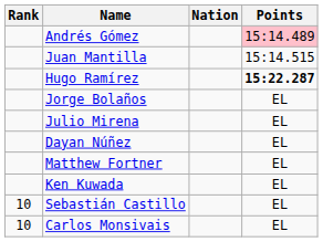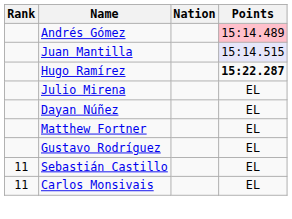 <table class="wikitable sortable">
 <tr>
 <th>Rank</th>
 <th>Name</th>
 <th>Nation</th>
 <th>Points</th>
 </tr>
 <tr>
 <td align="center"></td>
 <td><a href='#'>Andrés Gómez</a></td>
 <td></td>
 <td align="center" style="background: pink;">15:14.489</td>
 </tr>
 <tr>
 <td align="center"></td>
 <td><a href='#'>Juan Mantilla</a></td>
 <td></td>
-<td align="center">15:14.515</td>
+<td align="center" style="background: lavender;">15:14.515</td>
 </tr>
 <tr>
 <td align="center"></td>
 <td><a href='#'>Hugo Ramírez</a></td>
 <td></td>
 <td align="center"><strong>15:22.287</strong></td>
-</tr>
-<tr>
-<td align="center"></td>
-<td><a href='#'>Jorge Bolaños</a></td>
-<td></td>
-<td align="center">EL</td>
 </tr>
 <tr>
 <td align="center"></td>
 <td><a href='#'>Julio Mirena</a></td>
 <td></td>
 <td align="center">EL</td>
 </tr>
 <tr>
 <td align="center"></td>
 <td><a href='#'>Dayan Núñez</a></td>
 <td></td>
 <td align="center">EL</td>
 </tr>
 <tr>
 <td align="center"></td>
 <td><a href='#'>Matthew Fortner</a></td>
 <td></td>
 <td align="center">EL</td>
 </tr>
 <tr>
 <td align=center></td>
-<td><a href='#'>Ken Kuwada</a></td>
+<td><a href='#'>Gustavo Rodríguez</a></td>
 <td></td>
 <td align="center">EL</td>
 </tr>
 <tr>
-<td align=center>10</td>
+<td align=center>11</td>
 <td><a href='#'>Sebastián Castillo</a></td>
 <td></td>
 <td align="center">EL</td>
 </tr>
 <tr>
-<td align=center>10</td>
+<td align=center>11</td>
 <td><a href='#'>Carlos Monsivais</a></td>
 <td></td>
 <td align="center">EL</td>
 </tr>
 </table>
